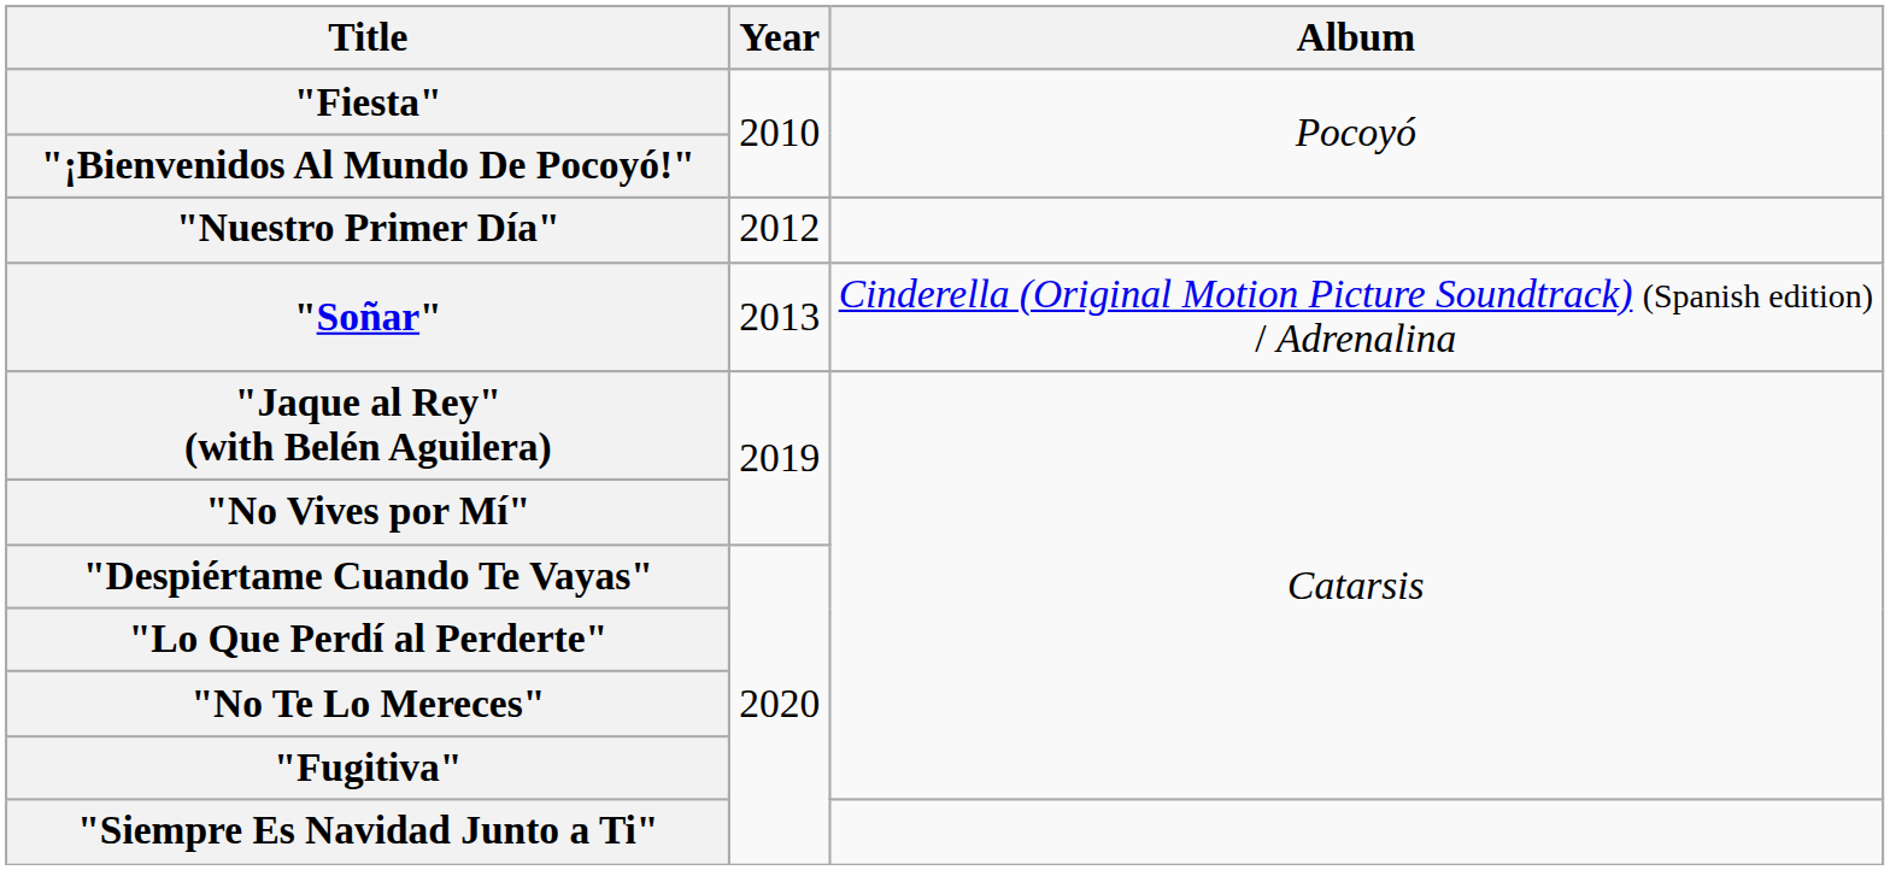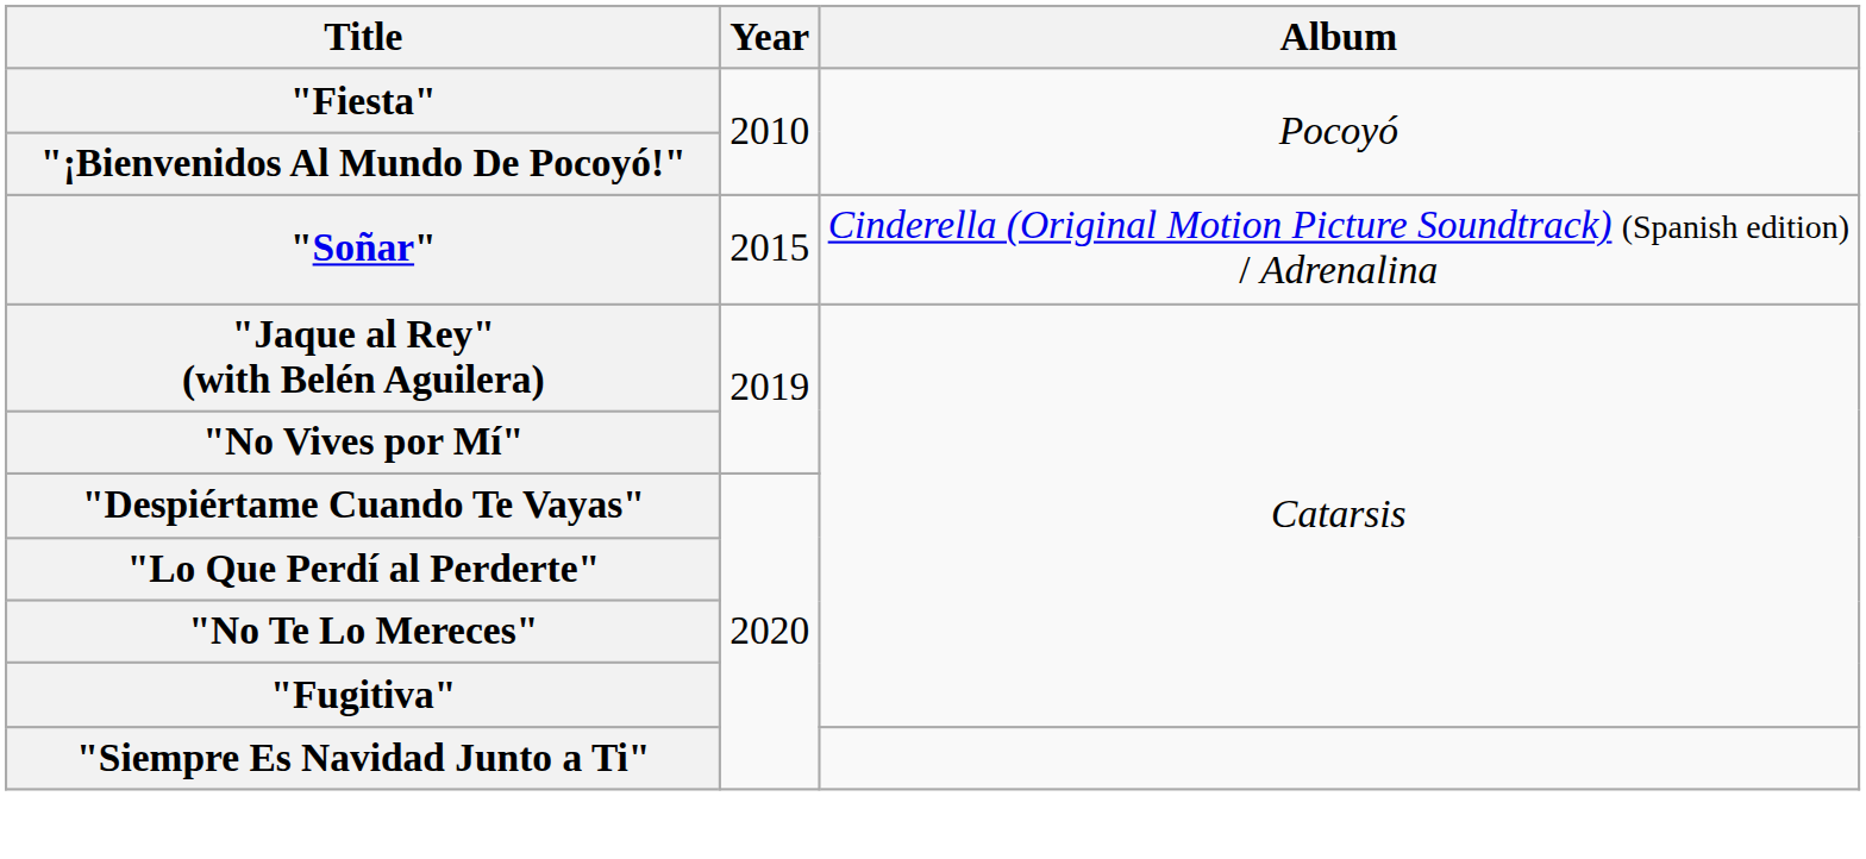 <table class="wikitable plainrowheaders" style="text-align:center">
 <tr>
 <th scope="col" style="width:17.5em">Title</th>
 <th scope="col" style="width:1em">Year</th>
 <th scope="col">Album</th>
 </tr>
 <tr>
 <th scope="row">"Fiesta"</th>
 <td rowspan="2">2010</td>
 <td rowspan="2"><em>Pocoyó</em></td>
 </tr>
 <tr>
 <th scope="row">"¡Bienvenidos Al Mundo De Pocoyó!"</th>
 </tr>
 <tr>
-<th scope="row">"Nuestro Primer Día"</th>
-<td>2012</td>
-<td></td>
-</tr>
-<tr>
 <th scope="row">"<a href='#'>Soñar</a>"</th>
-<td>2013</td>
+<td>2015</td>
 <td><em><a href='#'>Cinderella (Original Motion Picture Soundtrack)</a></em> <small>(Spanish edition)</small><br>/ <em>Adrenalina</em></td>
 </tr>
 <tr>
 <th scope="row">"Jaque al Rey"<br><span>(with Belén Aguilera)</span></th>
 <td rowspan="2">2019</td>
 <td rowspan="6"><em>Catarsis</em></td>
 </tr>
 <tr>
 <th scope="row">"No Vives por Mí"</th>
 </tr>
 <tr>
 <th scope="row">"Despiértame Cuando Te Vayas"</th>
 <td rowspan="5">2020</td>
 </tr>
 <tr>
 <th scope="row">"Lo Que Perdí al Perderte"</th>
 </tr>
 <tr>
 <th scope="row">"No Te Lo Mereces"</th>
 </tr>
 <tr>
 <th scope="row">"Fugitiva"</th>
 </tr>
 <tr>
 <th scope="row">"Siempre Es Navidad Junto a Ti"</th>
 <td></td>
 </tr>
 </table>
